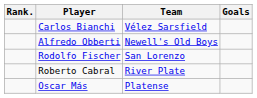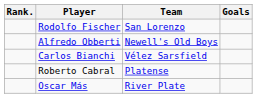 <table class="wikitable" style="text-align:">
 <tr>
 <th>Rank.</th>
 <th>Player</th>
 <th>Team</th>
 <th>Goals</th>
 </tr>
 <tr>
 <td></td>
-<td> <a href='#'>Carlos Bianchi</a></td>
-<td><a href='#'>Vélez Sarsfield</a></td>
+<td> <a href='#'>Rodolfo Fischer</a></td>
+<td><a href='#'>San Lorenzo</a></td>
 <td></td>
 </tr>
 <tr>
 <td></td>
 <td> <a href='#'>Alfredo Obberti</a></td>
 <td><a href='#'>Newell's Old Boys</a></td>
 <td></td>
 </tr>
 <tr>
 <td></td>
-<td> <a href='#'>Rodolfo Fischer</a></td>
-<td><a href='#'>San Lorenzo</a></td>
+<td> <a href='#'>Carlos Bianchi</a></td>
+<td><a href='#'>Vélez Sarsfield</a></td>
 <td></td>
 </tr>
 <tr>
 <td></td>
 <td> Roberto Cabral</td>
-<td><a href='#'>River Plate</a></td>
+<td><a href='#'>Platense</a></td>
 <td></td>
 </tr>
 <tr>
 <td></td>
 <td> <a href='#'>Oscar Más</a></td>
-<td><a href='#'>Platense</a></td>
+<td><a href='#'>River Plate</a></td>
 <td></td>
 </tr>
 </table>
